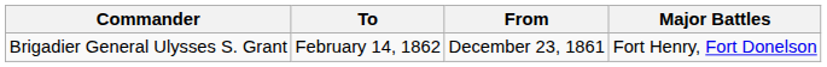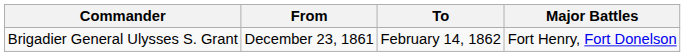 <table class="wikitable">
 <tr>
 <th>Commander</th>
+<th>From</th>
 <th>To</th>
-<th>From</th>
 <th>Major Battles</th>
 </tr>
 <tr>
 <td>Brigadier General Ulysses S. Grant</td>
+<td>December 23, 1861</td>
 <td>February 14, 1862</td>
-<td>December 23, 1861</td>
 <td>Fort Henry, <a href='#'>Fort Donelson</a></td>
 </tr>
 </table>
